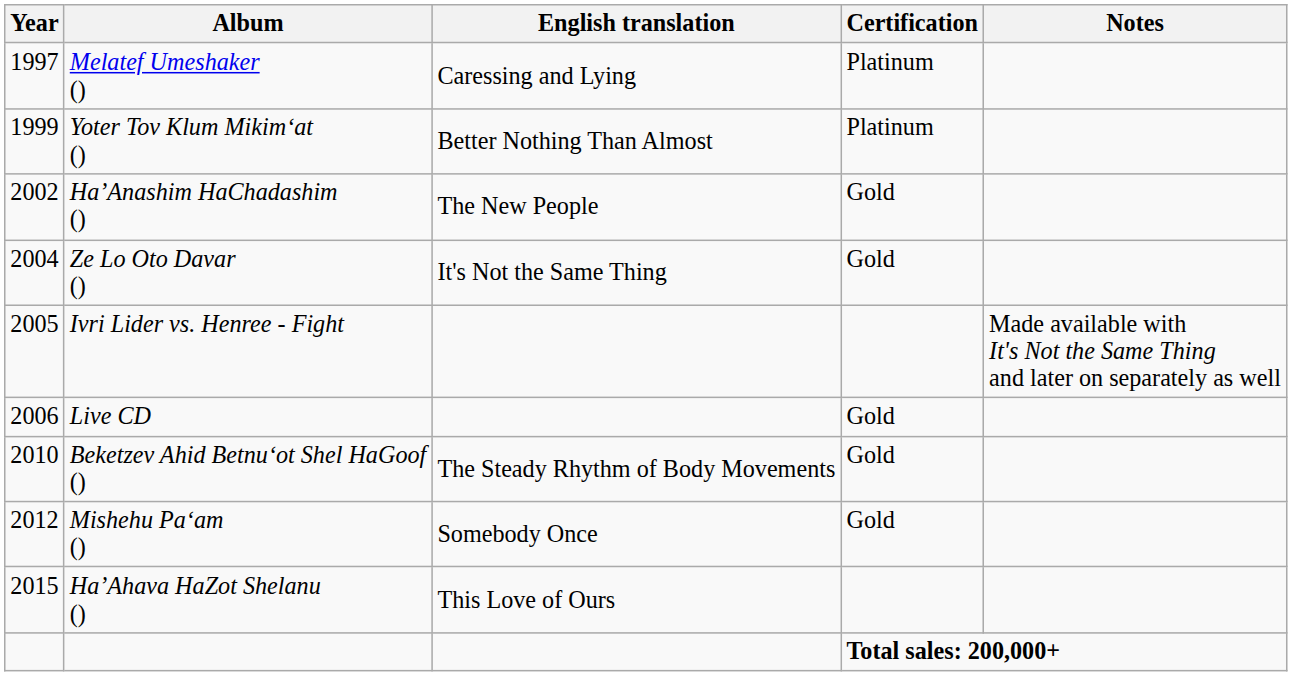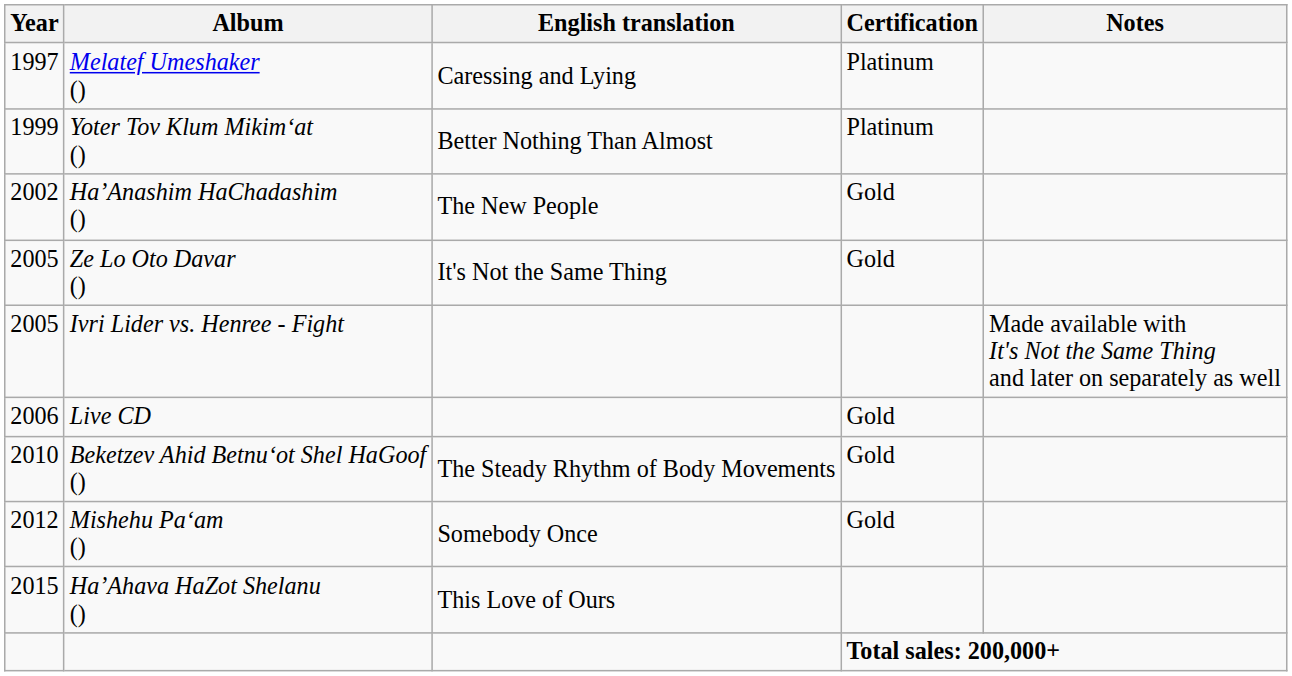 <table class="wikitable" style="clear:both; ">
 <tr>
 <th align="left" valign="top">Year</th>
 <th align="left" valign="top">Album</th>
 <th align="left" valign="top">English translation</th>
 <th align="centre" valign="top">Certification</th>
 <th align="centre" valign="top">Notes</th>
 </tr>
 <tr>
 <td align="left" valign="top">1997</td>
 <td align="left" valign="top"><em><a href='#'>Melatef Umeshaker</a></em><br>()</td>
 <td>Caressing and Lying</td>
 <td align="centre" valign="top">Platinum</td>
 <td></td>
 </tr>
 <tr>
 <td align="left" valign="top">1999</td>
 <td align="left" valign="top"><em>Yoter Tov Klum Mikim‘at</em> <br>()</td>
 <td>Better Nothing Than Almost</td>
 <td align="centre" valign="top">Platinum</td>
 <td></td>
 </tr>
 <tr>
 <td align="left" valign="top">2002</td>
 <td align="left" valign="top"><em>Ha’Anashim HaChadashim</em> <br>()</td>
 <td>The New People</td>
 <td align="centre" valign="top">Gold</td>
 <td></td>
 </tr>
 <tr>
-<td align="left" valign="top">2004</td>
+<td align="left" valign="top">2005</td>
 <td align="left" valign="top"><em>Ze Lo Oto Davar</em> <br>()</td>
 <td>It's Not the Same Thing</td>
 <td align="centre" valign="top">Gold</td>
 <td></td>
 </tr>
 <tr>
 <td align="left" valign="top">2005</td>
 <td align="left" valign="top"><em>Ivri Lider vs. Henree - Fight</em></td>
 <td align="centre" valign="top"></td>
 <td></td>
 <td>Made available with <br><em>It's Not the Same Thing</em> <br>and later on separately as well</td>
 </tr>
 <tr>
 <td align="left" valign="top">2006</td>
 <td align="left" valign="top"><em>Live CD</em></td>
 <td></td>
 <td align="centre" valign="top">Gold</td>
 <td></td>
 </tr>
 <tr>
 <td align="left" valign="top">2010</td>
 <td align="left" valign="top"><em>Beketzev Ahid Betnu‘ot Shel HaGoof</em><br>()</td>
 <td>The Steady Rhythm of Body Movements</td>
 <td align="centre" valign="top">Gold</td>
 <td></td>
 </tr>
 <tr>
 <td align="left" valign="top">2012</td>
 <td align="left" valign="top"><em>Mishehu Pa‘am</em><br>()</td>
 <td>Somebody Once</td>
 <td align="centre" valign="top">Gold</td>
 <td></td>
 </tr>
 <tr>
 <td align="left" valign="top">2015</td>
 <td align="left" valign="top"><em>Ha’Ahava HaZot Shelanu</em><br>()</td>
 <td>This Love of Ours</td>
 <td align="centre" valign="top"></td>
 <td></td>
 </tr>
 <tr>
 <td align="left" valign="top"></td>
 <td align="left" valign="top"></td>
 <td></td>
 <td align="centre" valign="top" colspan=2><strong>Total sales: 200,000+</strong></td>
 </tr>
 </table>
